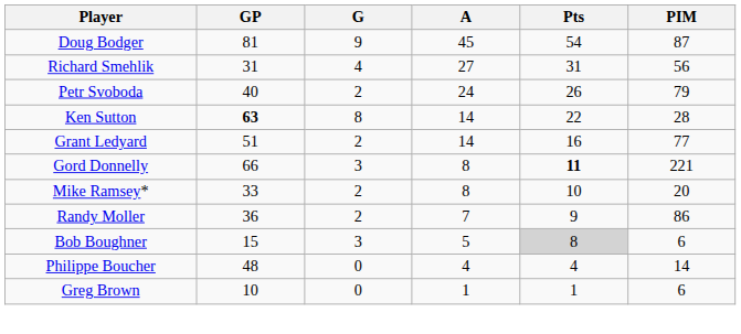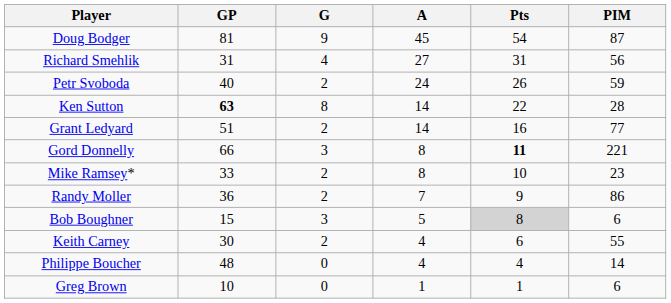 <table class="wikitable sortable">
 <tr>
 <th bgcolor="#DDDDFF" width="16%">Player</th>
 <th bgcolor="#DDDDFF" width="9%">GP</th>
 <th bgcolor="#DDDDFF" width="9%">G</th>
 <th bgcolor="#DDDDFF" width="9%">A</th>
 <th bgcolor="#DDDDFF" width="9%">Pts</th>
 <th bgcolor="#DDDDFF" width="9%">PIM</th>
 </tr>
 <tr align="center">
 <td><a href='#'>Doug Bodger</a></td>
 <td>81</td>
 <td>9</td>
 <td>45</td>
 <td>54</td>
 <td>87</td>
 </tr>
 <tr align="center">
 <td><a href='#'>Richard Smehlik</a></td>
 <td>31</td>
 <td>4</td>
 <td>27</td>
 <td>31</td>
 <td>56</td>
 </tr>
 <tr align="center">
 <td><a href='#'>Petr Svoboda</a></td>
 <td>40</td>
 <td>2</td>
 <td>24</td>
 <td>26</td>
-<td>79</td>
+<td>59</td>
 </tr>
 <tr align="center">
 <td><a href='#'>Ken Sutton</a></td>
 <td><strong>63</strong></td>
 <td>8</td>
 <td>14</td>
 <td>22</td>
 <td>28</td>
 </tr>
 <tr align="center">
 <td><a href='#'>Grant Ledyard</a></td>
 <td>51</td>
 <td>2</td>
 <td>14</td>
 <td>16</td>
 <td>77</td>
 </tr>
 <tr align="center">
 <td><a href='#'>Gord Donnelly</a></td>
 <td>66</td>
 <td>3</td>
 <td>8</td>
 <td><strong>11</strong></td>
 <td>221</td>
 </tr>
 <tr align="center">
 <td><a href='#'>Mike Ramsey</a>*</td>
 <td>33</td>
 <td>2</td>
 <td>8</td>
 <td>10</td>
-<td>20</td>
+<td>23</td>
 </tr>
 <tr align="center">
 <td><a href='#'>Randy Moller</a></td>
 <td>36</td>
 <td>2</td>
 <td>7</td>
 <td>9</td>
 <td>86</td>
 </tr>
 <tr align="center">
 <td><a href='#'>Bob Boughner</a></td>
 <td>15</td>
 <td>3</td>
 <td>5</td>
 <td style="background: lightgrey;">8</td>
 <td>6</td>
 </tr>
 <tr align="center">
+<td><a href='#'>Keith Carney</a></td>
+<td>30</td>
+<td>2</td>
+<td>4</td>
+<td>6</td>
+<td>55</td>
+</tr>
+<tr align="center">
 <td><a href='#'>Philippe Boucher</a></td>
 <td>48</td>
 <td>0</td>
 <td>4</td>
 <td>4</td>
 <td>14</td>
 </tr>
 <tr align="center">
 <td><a href='#'>Greg Brown</a></td>
 <td>10</td>
 <td>0</td>
 <td>1</td>
 <td>1</td>
 <td>6</td>
 </tr>
 </table>
